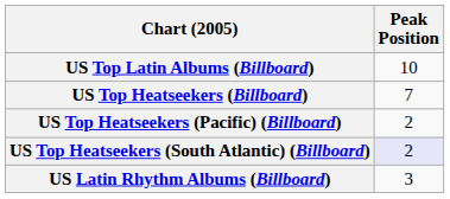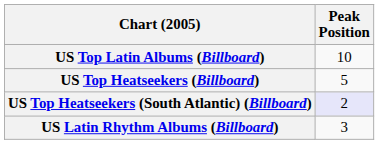 <table class="wikitable plainrowheaders" style="text-align:center;">
 <tr>
 <th scope="col">Chart (2005)</th>
 <th scope="col">Peak <br> Position</th>
 </tr>
 <tr>
 <th scope="row">US <a href='#'>Top Latin Albums</a> (<em><a href='#'>Billboard</a></em>)</th>
 <td style="text-align:center;">10</td>
 </tr>
 <tr>
 <th scope="row">US <a href='#'>Top Heatseekers</a> (<em><a href='#'>Billboard</a></em>)</th>
-<td style="text-align:center;">7</td>
-</tr>
-<tr>
-<th scope="row">US <a href='#'>Top Heatseekers</a> (Pacific) (<em><a href='#'>Billboard</a></em>)</th>
-<td style="text-align:center;">2</td>
+<td style="text-align:center;">5</td>
 </tr>
 <tr>
 <th scope="row">US <a href='#'>Top Heatseekers</a> (South Atlantic) (<em><a href='#'>Billboard</a></em>)</th>
 <td style="background: lavender; text-align:center;">2</td>
 </tr>
 <tr>
 <th scope="row">US <a href='#'>Latin Rhythm Albums</a> (<em><a href='#'>Billboard</a></em>)</th>
 <td style="text-align:center;">3</td>
 </tr>
 </table>
